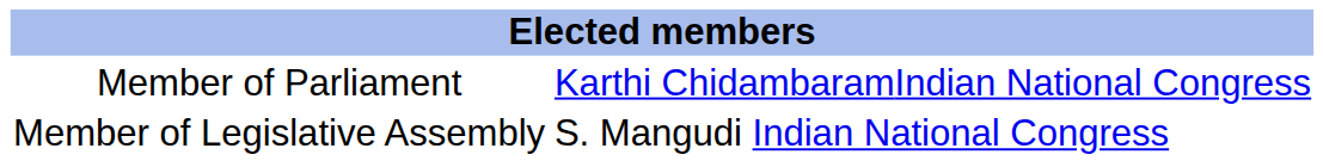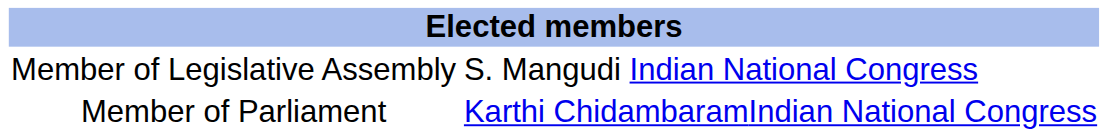 <table class="toccolours" style="clear:right; float:right; background:#ffffff; margin: 0 0 0.5em 1em; width:220">
 <tr>
 <th style="background:#A8BDEC" align="center" colspan="2"><strong>Elected members</strong></th>
 </tr>
 <tr>
+<td align="center">Member of Legislative Assembly</td>
+<td>S. Mangudi <a href='#'>Indian National Congress</a></td>
+</tr>
+<tr>
 <td align="center">Member of Parliament</td>
 <td><a href='#'>Karthi Chidambaram</a><a href='#'>Indian National Congress</a></td>
 </tr>
-<tr>
-<td align="center">Member of Legislative Assembly</td>
-<td>S. Mangudi <a href='#'>Indian National Congress</a></td>
-</tr>
 </table>
